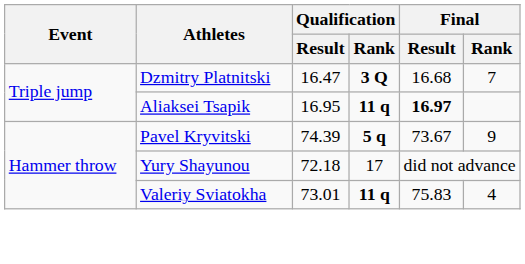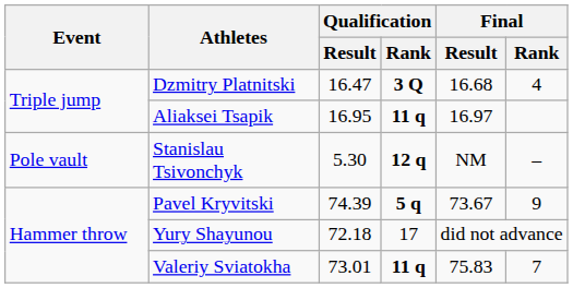 <table class="wikitable" border="1" style="font-size:90%">
 <tr>
 <th rowspan="2" width=100>Event</th>
 <th rowspan="2" width=120>Athletes</th>
 <th colspan="2">Qualification</th>
 <th colspan="2">Final</th>
 </tr>
 <tr>
 <th>Result</th>
 <th>Rank</th>
 <th>Result</th>
 <th>Rank</th>
 </tr>
 <tr>
 <td rowspan=2><a href='#'>Triple jump</a></td>
 <td><a href='#'>Dzmitry Platnitski</a></td>
 <td align=center>16.47</td>
 <td align=center><strong>3 Q</strong></td>
 <td align=center>16.68</td>
-<td align=center>7</td>
+<td align=center>4</td>
 </tr>
 <tr>
 <td><a href='#'>Aliaksei Tsapik</a></td>
 <td align=center>16.95</td>
 <td align=center><strong>11 q</strong></td>
-<td align=center><strong>16.97</strong></td>
+<td align=center>16.97</td>
 <td align=center></td>
+</tr>
+<tr>
+<td><a href='#'>Pole vault</a></td>
+<td><a href='#'>Stanislau Tsivonchyk</a></td>
+<td align=center>5.30</td>
+<td align=center><strong>12 q</strong></td>
+<td align=center>NM</td>
+<td align=center>–</td>
 </tr>
 <tr>
 <td rowspan=3><a href='#'>Hammer throw</a></td>
 <td><a href='#'>Pavel Kryvitski</a></td>
 <td align=center>74.39</td>
 <td align=center><strong>5 q</strong></td>
 <td align=center>73.67</td>
 <td align=center>9</td>
 </tr>
 <tr>
 <td><a href='#'>Yury Shayunou</a></td>
 <td align=center>72.18</td>
 <td align=center>17</td>
 <td align=center colspan="2">did not advance</td>
 </tr>
 <tr>
 <td><a href='#'>Valeriy Sviatokha</a></td>
 <td align=center>73.01</td>
 <td align=center><strong>11 q</strong></td>
 <td align=center>75.83</td>
-<td align=center>4</td>
+<td align=center>7</td>
 </tr>
 </table>
